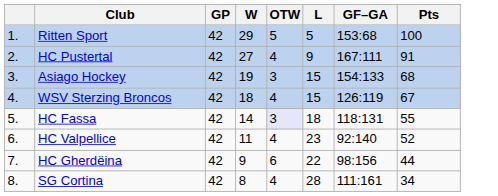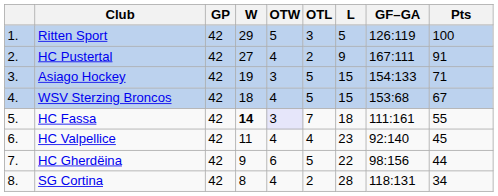 <table class="wikitable">
 <tr>
 <th width="30"></th>
 <th width="200">Club</th>
 <th width="30">GP</th>
 <th width="30">W</th>
 <th width="30">OTW</th>
+<th width="30">OTL</th>
 <th width="30">L</th>
 <th width="70">GF–GA</th>
 <th width="70">Pts</th>
 </tr>
 <tr style="background-color:#BCD2EE">
 <td>1.</td>
 <td style="text-align:left"><a href='#'>Ritten Sport</a></td>
 <td>42</td>
 <td>29</td>
 <td>5</td>
+<td>3</td>
 <td>5</td>
-<td>153:68</td>
+<td>126:119</td>
 <td>100</td>
 </tr>
 <tr style="background-color:#BCD2EE">
 <td>2.</td>
 <td align="left"><a href='#'>HC Pustertal</a></td>
 <td>42</td>
 <td>27</td>
 <td>4</td>
+<td>2</td>
 <td>9</td>
 <td>167:111</td>
 <td>91</td>
 </tr>
 <tr style="background-color:#BCD2EE">
 <td>3.</td>
 <td align="left"><a href='#'>Asiago Hockey</a></td>
 <td>42</td>
 <td>19</td>
 <td>3</td>
+<td>5</td>
 <td>15</td>
 <td>154:133</td>
-<td>68</td>
+<td>71</td>
 </tr>
 <tr style="background-color:#BCD2EE">
 <td>4.</td>
 <td align="left"><a href='#'>WSV Sterzing Broncos</a></td>
 <td>42</td>
 <td>18</td>
 <td>4</td>
+<td>5</td>
 <td>15</td>
-<td>126:119</td>
+<td>153:68</td>
 <td>67</td>
 </tr>
 <tr>
 <td>5.</td>
 <td align="left"><a href='#'>HC Fassa</a></td>
 <td>42</td>
-<td>14</td>
+<td><strong>14</strong></td>
 <td style="background: lavender;">3</td>
+<td>7</td>
 <td>18</td>
-<td>118:131</td>
+<td>111:161</td>
 <td>55</td>
 </tr>
 <tr>
 <td>6.</td>
 <td align="left"><a href='#'>HC Valpellice</a></td>
 <td>42</td>
 <td>11</td>
 <td>4</td>
+<td>4</td>
 <td>23</td>
 <td>92:140</td>
-<td>52</td>
+<td>45</td>
 </tr>
 <tr>
 <td>7.</td>
 <td align="left"><a href='#'>HC Gherdëina</a></td>
 <td>42</td>
 <td>9</td>
 <td>6</td>
+<td>5</td>
 <td>22</td>
 <td>98:156</td>
 <td>44</td>
 </tr>
 <tr>
 <td>8.</td>
 <td align="left"><a href='#'>SG Cortina</a></td>
 <td>42</td>
 <td>8</td>
 <td>4</td>
+<td>2</td>
 <td>28</td>
-<td>111:161</td>
+<td>118:131</td>
 <td>34</td>
 </tr>
 </table>
